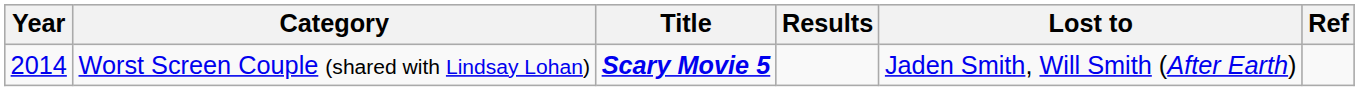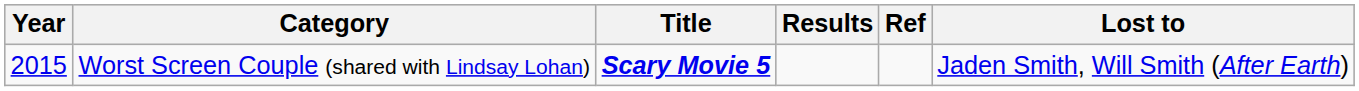 <table class="wikitable">
 <tr>
 <th>Year</th>
 <th>Category</th>
 <th>Title</th>
 <th>Results</th>
+<th>Ref</th>
 <th>Lost to</th>
-<th>Ref</th>
 </tr>
 <tr>
-<td><a href='#'>2014</a></td>
+<td><a href='#'>2015</a></td>
 <td><a href='#'>Worst Screen Couple</a> <small>(shared with <a href='#'>Lindsay Lohan</a>)</small></td>
 <td><strong><em><a href='#'>Scary Movie 5</a></em></strong></td>
 <td></td>
+<td></td>
 <td><a href='#'>Jaden Smith</a>, <a href='#'>Will Smith</a> (<em><a href='#'>After Earth</a></em>)</td>
-<td></td>
 </tr>
 </table>
